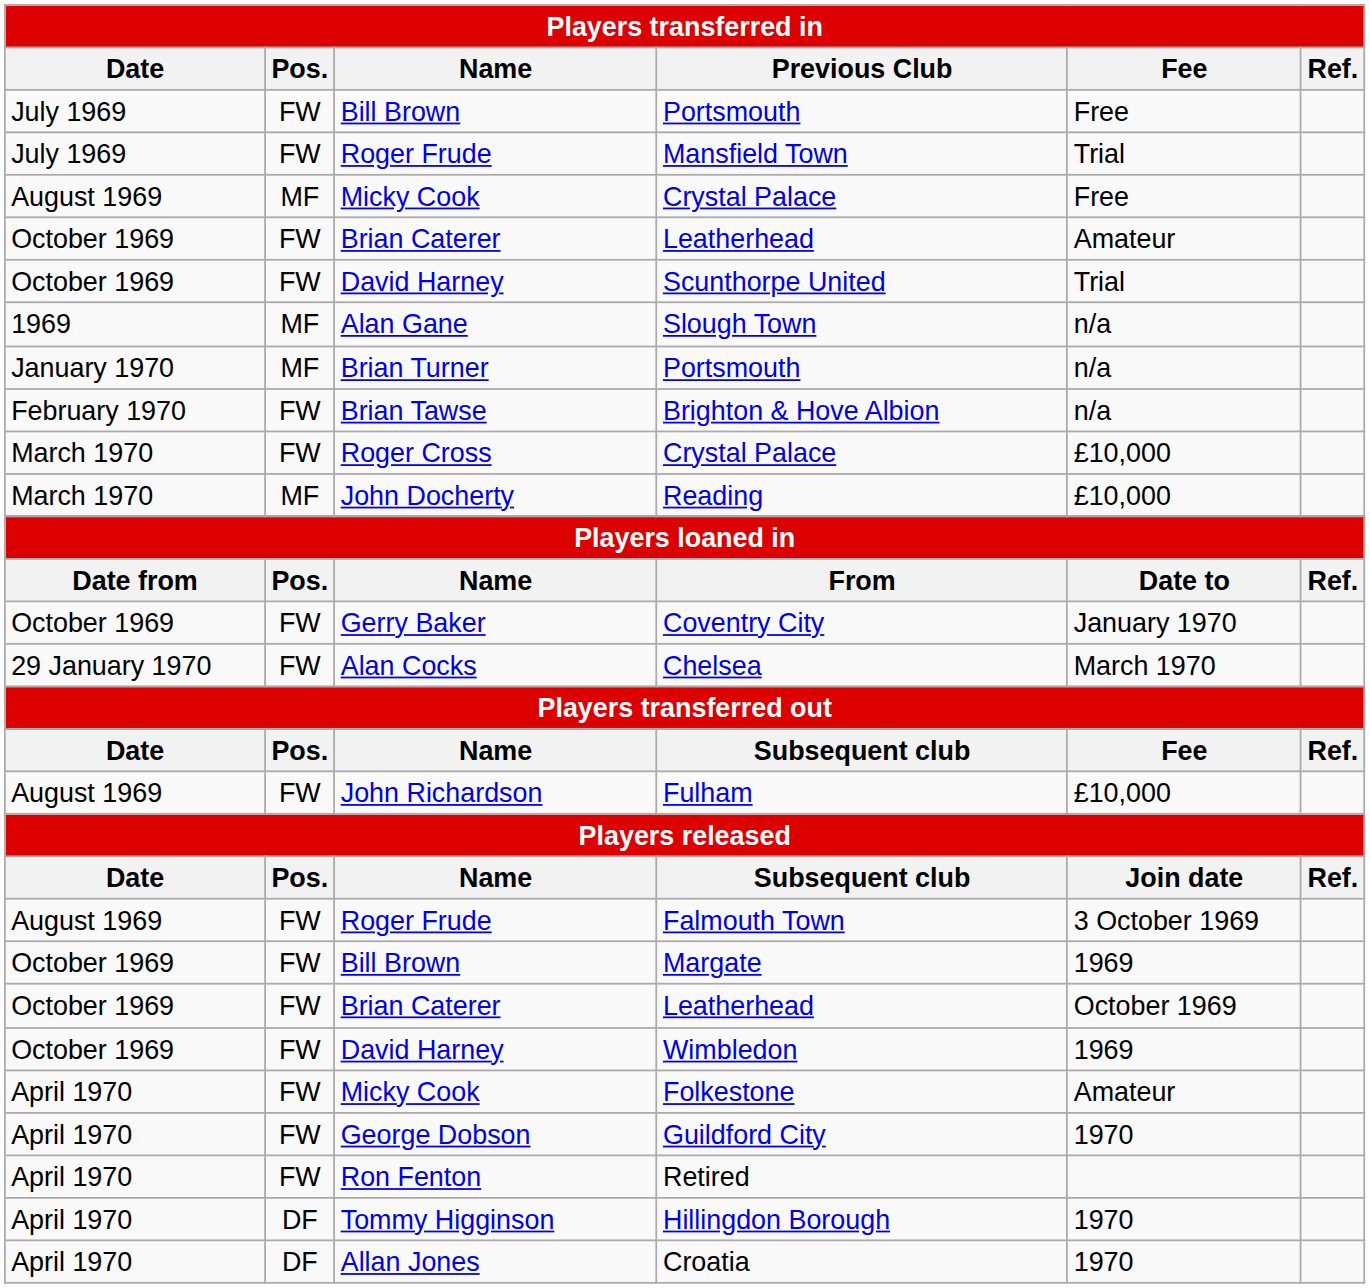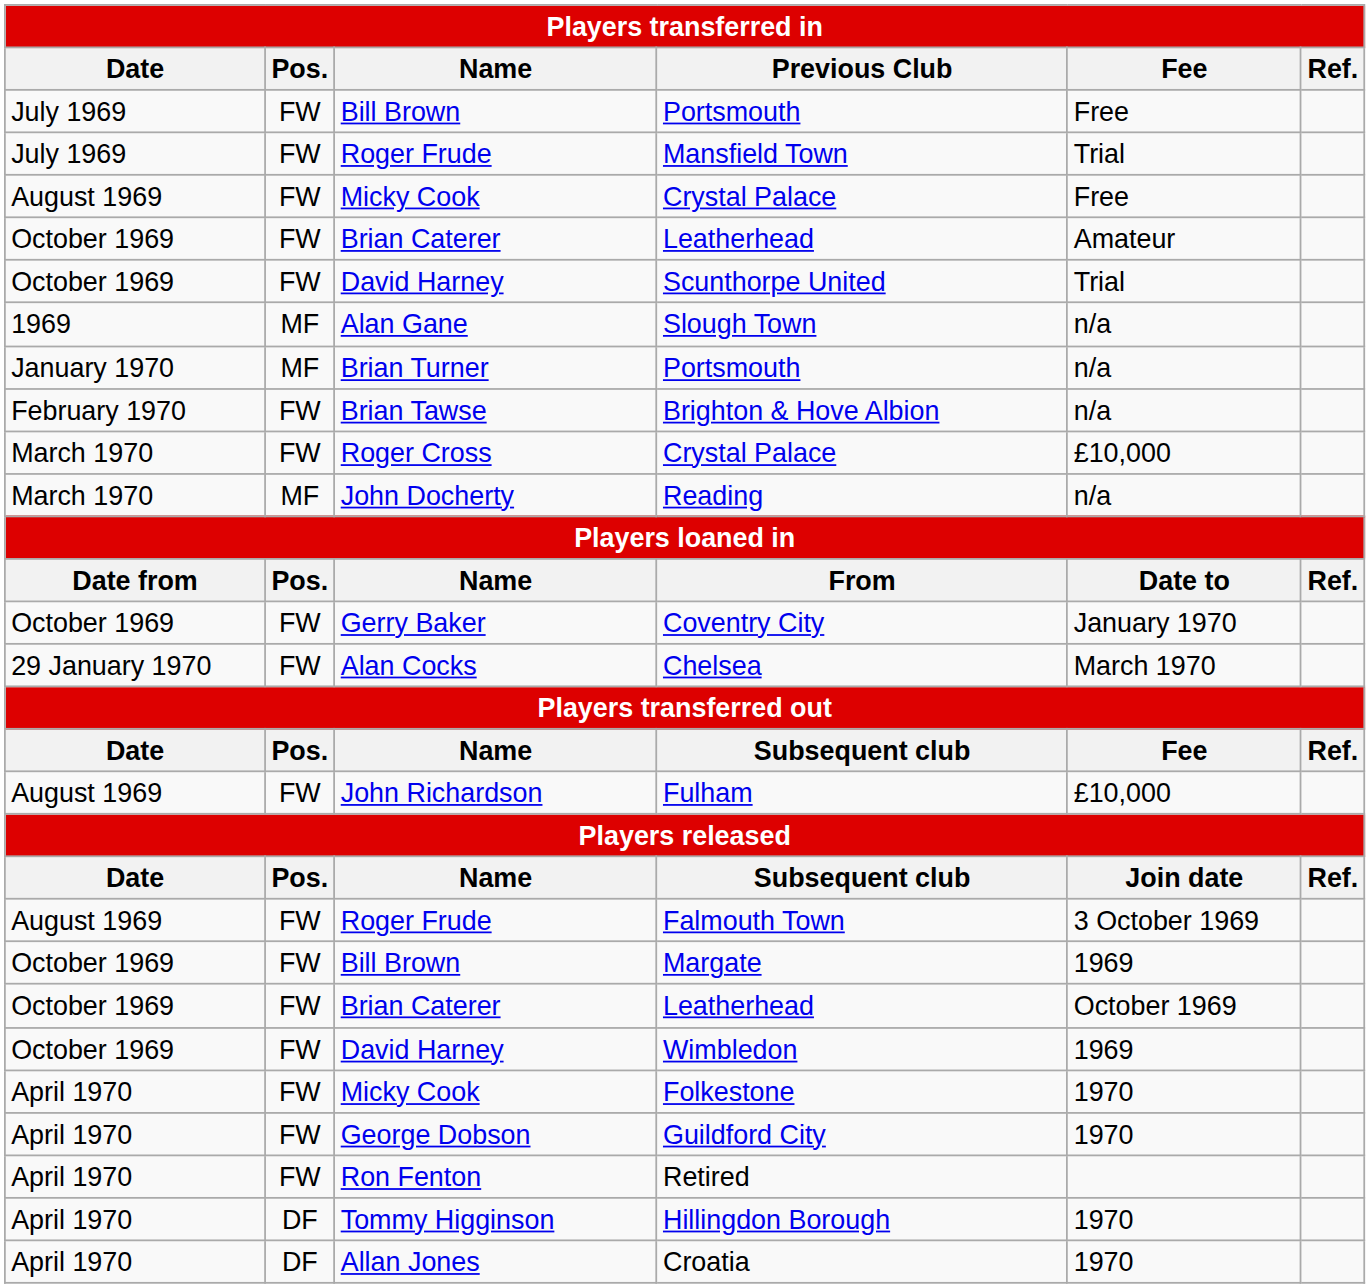 <table class="wikitable" style="font-size:95%;" cellpadding="1">
 <tr>
 <th colspan="6" style="background:#d00; color:white; text-align:center;">Players transferred in</th>
 </tr>
 <tr>
 <th style="width:140px;">Date</th>
 <th style="width:25px;">Pos.</th>
 <th style="width:175px;">Name</th>
 <th style="width:225px;">Previous Club</th>
 <th style="width:125px;">Fee</th>
 <th style="width:25px;">Ref.</th>
 </tr>
 <tr>
 <td>July 1969</td>
 <td style="text-align:center;">FW</td>
 <td> <a href='#'>Bill Brown</a></td>
 <td> <a href='#'>Portsmouth</a></td>
 <td>Free</td>
 <td></td>
 </tr>
 <tr>
 <td>July 1969</td>
 <td style="text-align:center;">FW</td>
 <td> <a href='#'>Roger Frude</a></td>
 <td> <a href='#'>Mansfield Town</a></td>
 <td>Trial</td>
 <td></td>
 </tr>
 <tr>
 <td>August 1969</td>
-<td style="text-align:center;">MF</td>
+<td style="text-align:center;">FW</td>
 <td> <a href='#'>Micky Cook</a></td>
 <td> <a href='#'>Crystal Palace</a></td>
 <td>Free</td>
 <td></td>
 </tr>
 <tr>
 <td>October 1969</td>
 <td style="text-align:center;">FW</td>
 <td> <a href='#'>Brian Caterer</a></td>
 <td> <a href='#'>Leatherhead</a></td>
 <td>Amateur</td>
 <td></td>
 </tr>
 <tr>
 <td>October 1969</td>
 <td style="text-align:center;">FW</td>
 <td> <a href='#'>David Harney</a></td>
 <td> <a href='#'>Scunthorpe United</a></td>
 <td>Trial</td>
 <td></td>
 </tr>
 <tr>
 <td>1969</td>
 <td style="text-align:center;">MF</td>
 <td> <a href='#'>Alan Gane</a></td>
 <td> <a href='#'>Slough Town</a></td>
 <td>n/a</td>
 <td></td>
 </tr>
 <tr>
 <td>January 1970</td>
 <td style="text-align:center;">MF</td>
 <td> <a href='#'>Brian Turner</a></td>
 <td> <a href='#'>Portsmouth</a></td>
 <td>n/a</td>
 <td></td>
 </tr>
 <tr>
 <td>February 1970</td>
 <td style="text-align:center;">FW</td>
 <td> <a href='#'>Brian Tawse</a></td>
 <td> <a href='#'>Brighton & Hove Albion</a></td>
 <td>n/a</td>
 <td></td>
 </tr>
 <tr>
 <td>March 1970</td>
 <td style="text-align:center;">FW</td>
 <td> <a href='#'>Roger Cross</a></td>
 <td> <a href='#'>Crystal Palace</a></td>
 <td>£10,000</td>
 <td></td>
 </tr>
 <tr>
 <td>March 1970</td>
 <td style="text-align:center;">MF</td>
 <td> <a href='#'>John Docherty</a></td>
 <td> <a href='#'>Reading</a></td>
-<td>£10,000</td>
+<td>n/a</td>
 <td></td>
 </tr>
 <tr>
 <th colspan="6" style="background:#d00; color:white; text-align:center;">Players loaned in</th>
 </tr>
 <tr>
 <th>Date from</th>
 <th>Pos.</th>
 <th>Name</th>
 <th>From</th>
 <th>Date to</th>
 <th>Ref.</th>
 </tr>
 <tr>
 <td>October 1969</td>
 <td style="text-align:center;">FW</td>
 <td> <a href='#'>Gerry Baker</a></td>
 <td> <a href='#'>Coventry City</a></td>
 <td>January 1970</td>
 <td></td>
 </tr>
 <tr>
 <td>29 January 1970</td>
 <td style="text-align:center;">FW</td>
 <td> <a href='#'>Alan Cocks</a></td>
 <td> <a href='#'>Chelsea</a></td>
 <td>March 1970</td>
 <td></td>
 </tr>
 <tr>
 <th colspan="6" style="background:#d00; color:white; text-align:center;">Players transferred out</th>
 </tr>
 <tr>
 <th>Date</th>
 <th>Pos.</th>
 <th>Name</th>
 <th>Subsequent club</th>
 <th>Fee</th>
 <th>Ref.</th>
 </tr>
 <tr>
 <td>August 1969</td>
 <td style="text-align:center;">FW</td>
 <td> <a href='#'>John Richardson</a></td>
 <td> <a href='#'>Fulham</a></td>
 <td>£10,000</td>
 <td></td>
 </tr>
 <tr>
 <th colspan="6" style="background:#d00; color:white; text-align:center;">Players released</th>
 </tr>
 <tr>
 <th>Date</th>
 <th>Pos.</th>
 <th>Name</th>
 <th>Subsequent club</th>
 <th>Join date</th>
 <th>Ref.</th>
 </tr>
 <tr>
 <td>August 1969</td>
 <td style="text-align:center;">FW</td>
 <td> <a href='#'>Roger Frude</a></td>
 <td> <a href='#'>Falmouth Town</a></td>
 <td>3 October 1969</td>
 <td></td>
 </tr>
 <tr>
 <td>October 1969</td>
 <td style="text-align:center;">FW</td>
 <td> <a href='#'>Bill Brown</a></td>
 <td> <a href='#'>Margate</a></td>
 <td>1969</td>
 <td></td>
 </tr>
 <tr>
 <td>October 1969</td>
 <td style="text-align:center;">FW</td>
 <td> <a href='#'>Brian Caterer</a></td>
 <td> <a href='#'>Leatherhead</a></td>
 <td>October 1969</td>
 <td></td>
 </tr>
 <tr>
 <td>October 1969</td>
 <td style="text-align:center;">FW</td>
 <td> <a href='#'>David Harney</a></td>
 <td> <a href='#'>Wimbledon</a></td>
 <td>1969</td>
 <td></td>
 </tr>
 <tr>
 <td>April 1970</td>
 <td style="text-align:center;">FW</td>
 <td> <a href='#'>Micky Cook</a></td>
 <td> <a href='#'>Folkestone</a></td>
-<td>Amateur</td>
+<td>1970</td>
 <td></td>
 </tr>
 <tr>
 <td>April 1970</td>
 <td style="text-align:center;">FW</td>
 <td> <a href='#'>George Dobson</a></td>
 <td> <a href='#'>Guildford City</a></td>
 <td>1970</td>
 <td></td>
 </tr>
 <tr>
 <td>April 1970</td>
 <td style="text-align:center;">FW</td>
 <td> <a href='#'>Ron Fenton</a></td>
 <td>Retired</td>
 <td></td>
 <td></td>
 </tr>
 <tr>
 <td>April 1970</td>
 <td style="text-align:center;">DF</td>
 <td> <a href='#'>Tommy Higginson</a></td>
 <td> <a href='#'>Hillingdon Borough</a></td>
 <td>1970</td>
 <td></td>
 </tr>
 <tr>
 <td>April 1970</td>
 <td style="text-align:center;">DF</td>
 <td> <a href='#'>Allan Jones</a></td>
 <td> Croatia</td>
 <td>1970</td>
 <td></td>
 </tr>
 </table>
